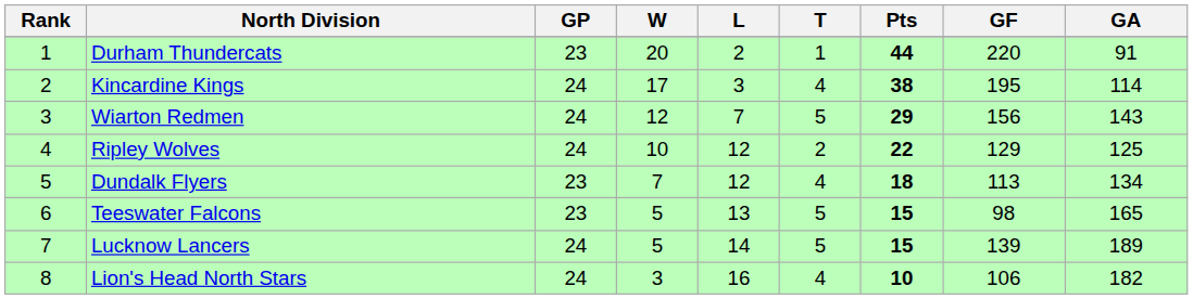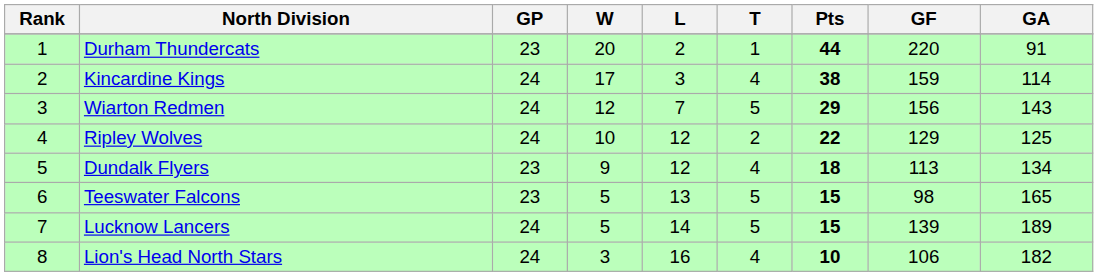 <table class="wikitable" style="text-align:center" width:50em">
 <tr>
 <th bgcolor="#DDDDFF" width="5%">Rank</th>
 <th bgcolor="#DDDDFF" width="27.5%">North Division</th>
 <th bgcolor="#DDDDFF" width="5%">GP</th>
 <th bgcolor="#DDDDFF" width="5%">W</th>
 <th bgcolor="#DDDDFF" width="5%">L</th>
 <th bgcolor="#DDDDFF" width="5%">T</th>
 <th bgcolor="#DDDDFF" width="5%">Pts</th>
 <th bgcolor="#DDDDFF" width="7.5%">GF</th>
 <th bgcolor="#DDDDFF" width="7.5%">GA</th>
 </tr>
 <tr>
 </tr>
 <tr bgcolor="#bbffbb">
 <td>1</td>
 <td align=left><a href='#'>Durham Thundercats</a></td>
 <td>23</td>
 <td>20</td>
 <td>2</td>
 <td>1</td>
 <td><strong>44</strong></td>
 <td>220</td>
 <td>91</td>
 </tr>
 <tr bgcolor="#bbffbb">
 <td>2</td>
 <td align=left><a href='#'>Kincardine Kings</a></td>
 <td>24</td>
 <td>17</td>
 <td>3</td>
 <td>4</td>
 <td><strong>38</strong></td>
-<td>195</td>
+<td>159</td>
 <td>114</td>
 </tr>
 <tr bgcolor="#bbffbb">
 <td>3</td>
 <td align=left><a href='#'>Wiarton Redmen</a></td>
 <td>24</td>
 <td>12</td>
 <td>7</td>
 <td>5</td>
 <td><strong>29</strong></td>
 <td>156</td>
 <td>143</td>
 </tr>
 <tr bgcolor="#bbffbb">
 <td>4</td>
 <td align=left><a href='#'>Ripley Wolves</a></td>
 <td>24</td>
 <td>10</td>
 <td>12</td>
 <td>2</td>
 <td><strong>22</strong></td>
 <td>129</td>
 <td>125</td>
 </tr>
 <tr bgcolor="#bbffbb">
 <td>5</td>
 <td align=left><a href='#'>Dundalk Flyers</a></td>
 <td>23</td>
-<td>7</td>
+<td>9</td>
 <td>12</td>
 <td>4</td>
 <td><strong>18</strong></td>
 <td>113</td>
 <td>134</td>
 </tr>
 <tr bgcolor="#bbffbb">
 <td>6</td>
 <td align=left><a href='#'>Teeswater Falcons</a></td>
 <td>23</td>
 <td>5</td>
 <td>13</td>
 <td>5</td>
 <td><strong>15</strong></td>
 <td>98</td>
 <td>165</td>
 </tr>
 <tr bgcolor="#bbffbb">
 <td>7</td>
 <td align=left><a href='#'>Lucknow Lancers</a></td>
 <td>24</td>
 <td>5</td>
 <td>14</td>
 <td>5</td>
 <td><strong>15</strong></td>
 <td>139</td>
 <td>189</td>
 </tr>
 <tr bgcolor="#bbffbb">
 <td>8</td>
 <td align=left><a href='#'>Lion's Head North Stars</a></td>
 <td>24</td>
 <td>3</td>
 <td>16</td>
 <td>4</td>
 <td><strong>10</strong></td>
 <td>106</td>
 <td>182</td>
 </tr>
 </table>
